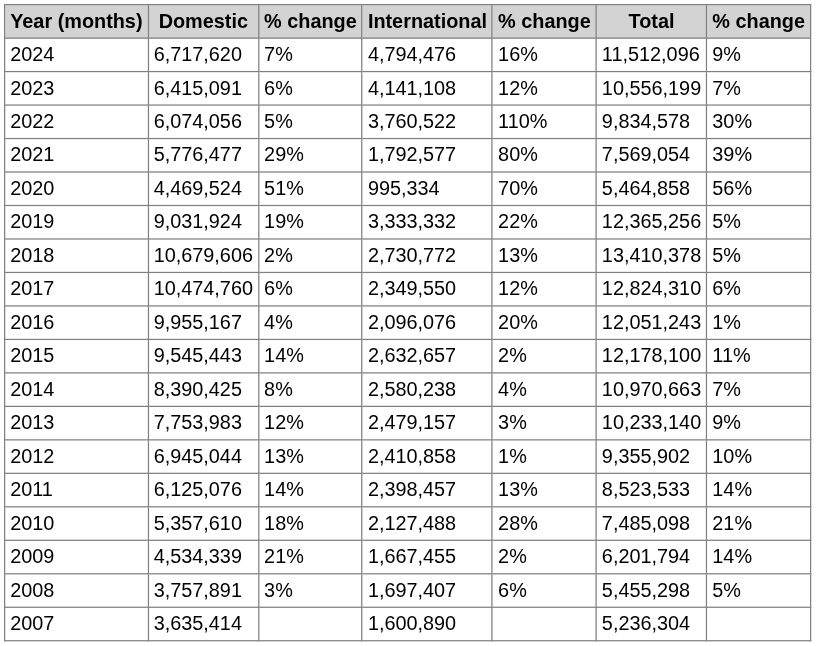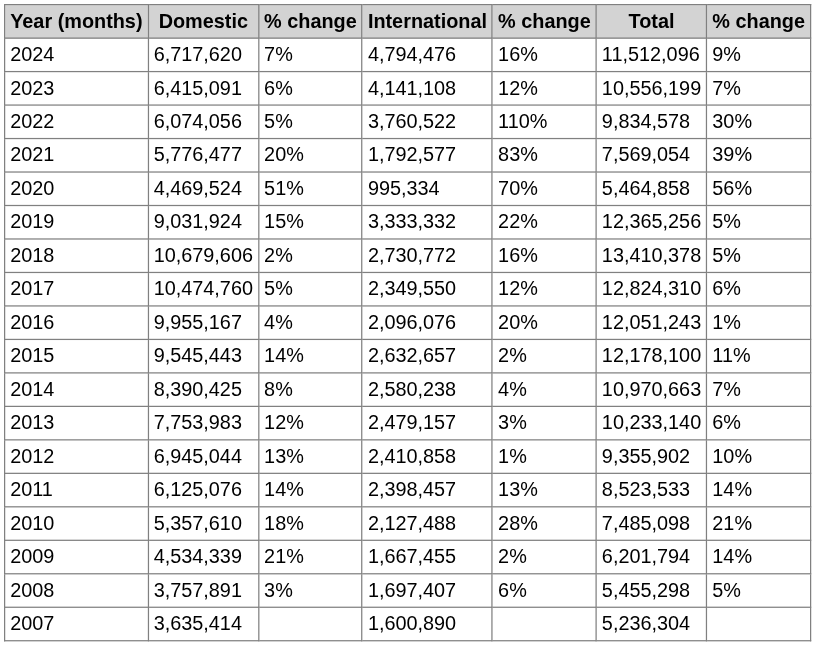 <table class="toccolours" border="1" cellpadding="4" style="border-collapse:collapse">
 <tr style="background:lightgrey;">
 <th>Year (months)</th>
 <th>Domestic</th>
 <th>% change</th>
 <th>International</th>
 <th>% change</th>
 <th>Total</th>
 <th>% change</th>
 </tr>
 <tr>
 <td>2024</td>
 <td>6,717,620</td>
 <td> 7%</td>
 <td>4,794,476</td>
 <td> 16%</td>
 <td>11,512,096</td>
 <td> 9%</td>
 </tr>
 <tr>
 <td>2023</td>
 <td>6,415,091</td>
 <td> 6%</td>
 <td>4,141,108</td>
 <td> 12%</td>
 <td>10,556,199</td>
 <td> 7%</td>
 </tr>
 <tr>
 <td>2022</td>
 <td>6,074,056</td>
 <td> 5%</td>
 <td>3,760,522</td>
 <td> 110%</td>
 <td>9,834,578</td>
 <td> 30%</td>
 </tr>
 <tr>
 <td>2021</td>
 <td>5,776,477</td>
-<td> 29%</td>
+<td> 20%</td>
 <td>1,792,577</td>
-<td> 80%</td>
+<td> 83%</td>
 <td>7,569,054</td>
 <td> 39%</td>
 </tr>
 <tr>
 <td>2020</td>
 <td>4,469,524</td>
 <td> 51%</td>
 <td>995,334</td>
 <td> 70%</td>
 <td>5,464,858</td>
 <td> 56%</td>
 </tr>
 <tr>
 <td>2019</td>
 <td>9,031,924</td>
-<td> 19%</td>
+<td> 15%</td>
 <td>3,333,332</td>
 <td> 22%</td>
 <td>12,365,256</td>
 <td> 5%</td>
 </tr>
 <tr>
 <td>2018</td>
 <td>10,679,606</td>
 <td> 2%</td>
 <td>2,730,772</td>
-<td> 13%</td>
+<td> 16%</td>
 <td>13,410,378</td>
 <td> 5%</td>
 </tr>
 <tr>
 <td>2017</td>
 <td>10,474,760</td>
-<td> 6%</td>
+<td> 5%</td>
 <td>2,349,550</td>
 <td> 12%</td>
 <td>12,824,310</td>
 <td> 6%</td>
 </tr>
 <tr>
 <td>2016</td>
 <td>9,955,167</td>
 <td> 4%</td>
 <td>2,096,076</td>
 <td> 20%</td>
 <td>12,051,243</td>
 <td> 1%</td>
 </tr>
 <tr>
 <td>2015</td>
 <td>9,545,443</td>
 <td> 14%</td>
 <td>2,632,657</td>
 <td> 2%</td>
 <td>12,178,100</td>
 <td> 11%</td>
 </tr>
 <tr>
 <td>2014</td>
 <td>8,390,425</td>
 <td> 8%</td>
 <td>2,580,238</td>
 <td> 4%</td>
 <td>10,970,663</td>
 <td> 7%</td>
 </tr>
 <tr>
 <td>2013</td>
 <td>7,753,983</td>
 <td> 12%</td>
 <td>2,479,157</td>
 <td> 3%</td>
 <td>10,233,140</td>
-<td> 9%</td>
+<td> 6%</td>
 </tr>
 <tr>
 <td>2012</td>
 <td>6,945,044</td>
 <td> 13%</td>
 <td>2,410,858</td>
 <td> 1%</td>
 <td>9,355,902</td>
 <td> 10%</td>
 </tr>
 <tr>
 <td>2011</td>
 <td>6,125,076</td>
 <td> 14%</td>
 <td>2,398,457</td>
 <td> 13%</td>
 <td>8,523,533</td>
 <td> 14%</td>
 </tr>
 <tr>
 <td>2010</td>
 <td>5,357,610</td>
 <td> 18%</td>
 <td>2,127,488</td>
 <td> 28%</td>
 <td>7,485,098</td>
 <td> 21%</td>
 </tr>
 <tr>
 <td>2009</td>
 <td>4,534,339</td>
 <td> 21%</td>
 <td>1,667,455</td>
 <td> 2%</td>
 <td>6,201,794</td>
 <td> 14%</td>
 </tr>
 <tr>
 <td>2008</td>
 <td>3,757,891</td>
 <td> 3%</td>
 <td>1,697,407</td>
 <td> 6%</td>
 <td>5,455,298</td>
 <td> 5%</td>
 </tr>
 <tr>
 <td>2007</td>
 <td>3,635,414</td>
 <td></td>
 <td>1,600,890</td>
 <td></td>
 <td>5,236,304</td>
 <td></td>
 </tr>
 </table>
